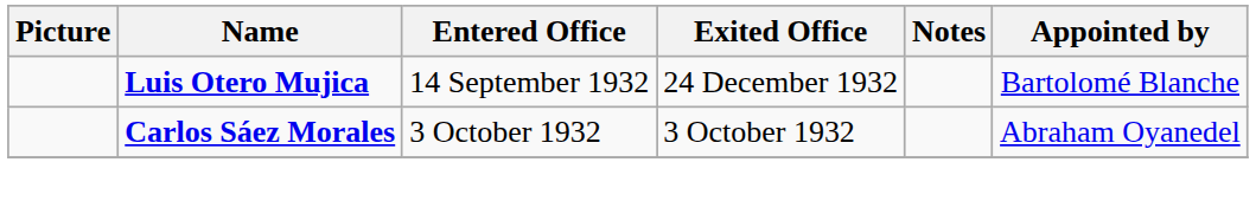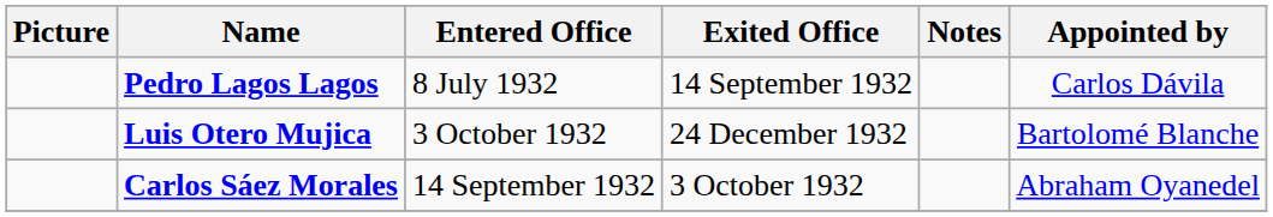 <table class="wikitable" style="margin:1em auto; font-size:95%;">
 <tr>
 <th>Picture</th>
 <th>Name</th>
 <th>Entered Office</th>
 <th>Exited Office</th>
 <th>Notes</th>
 <th>Appointed by</th>
 </tr>
 <tr>
 <td></td>
+<td><strong><a href='#'>Pedro Lagos Lagos</a></strong></td>
+<td>8 July 1932</td>
+<td>14 September 1932</td>
+<td></td>
+<td align=center><a href='#'>Carlos Dávila</a></td>
+</tr>
+<tr>
+<td></td>
 <td><strong><a href='#'>Luis Otero Mujica</a></strong></td>
-<td>14 September 1932</td>
+<td>3 October 1932</td>
 <td>24 December 1932</td>
 <td></td>
 <td align=center><a href='#'>Bartolomé Blanche</a></td>
 </tr>
 <tr>
 <td></td>
 <td><strong><a href='#'>Carlos Sáez Morales</a></strong></td>
-<td>3 October 1932</td>
+<td>14 September 1932</td>
 <td>3 October 1932</td>
 <td></td>
 <td align=center><a href='#'>Abraham Oyanedel</a></td>
 </tr>
 <tr>
 </tr>
 </table>
